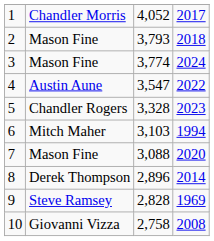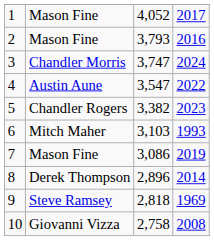 <table class="wikitable">
 <tr>
 </tr>
 <tr>
 <td>1</td>
-<td><a href='#'>Chandler Morris</a></td>
+<td>Mason Fine</td>
 <td>4,052</td>
 <td><a href='#'>2017</a></td>
 </tr>
 <tr>
 <td>2</td>
 <td>Mason Fine</td>
 <td>3,793</td>
-<td><a href='#'>2018</a></td>
+<td><a href='#'>2016</a></td>
 </tr>
 <tr>
 <td>3</td>
-<td>Mason Fine</td>
-<td>3,774</td>
+<td><a href='#'>Chandler Morris</a></td>
+<td>3,747</td>
 <td><a href='#'>2024</a></td>
 </tr>
 <tr>
 <td>4</td>
 <td><a href='#'>Austin Aune</a></td>
 <td>3,547</td>
 <td><a href='#'>2022</a></td>
 </tr>
 <tr>
 <td>5</td>
 <td>Chandler Rogers</td>
-<td>3,328</td>
+<td>3,382</td>
 <td><a href='#'>2023</a></td>
 </tr>
 <tr>
 <td>6</td>
 <td>Mitch Maher</td>
 <td>3,103</td>
-<td><a href='#'>1994</a></td>
+<td><a href='#'>1993</a></td>
 </tr>
 <tr>
 <td>7</td>
 <td>Mason Fine</td>
-<td>3,088</td>
-<td><a href='#'>2020</a></td>
+<td>3,086</td>
+<td><a href='#'>2019</a></td>
 </tr>
 <tr>
 <td>8</td>
 <td>Derek Thompson</td>
 <td>2,896</td>
 <td><a href='#'>2014</a></td>
 </tr>
 <tr>
 <td>9</td>
 <td><a href='#'>Steve Ramsey</a></td>
-<td>2,828</td>
+<td>2,818</td>
 <td><a href='#'>1969</a></td>
 </tr>
 <tr>
 <td>10</td>
 <td>Giovanni Vizza</td>
 <td>2,758</td>
 <td><a href='#'>2008</a></td>
 </tr>
 </table>
